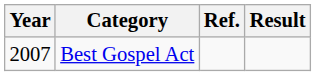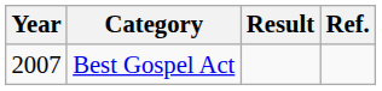 <table class="wikitable">
 <tr>
 <th>Year</th>
 <th>Category</th>
+<th>Result</th>
 <th>Ref.</th>
-<th>Result</th>
 </tr>
 <tr>
 <td>2007</td>
 <td><a href='#'>Best Gospel Act</a></td>
 <td></td>
 <td></td>
 </tr>
 </table>
